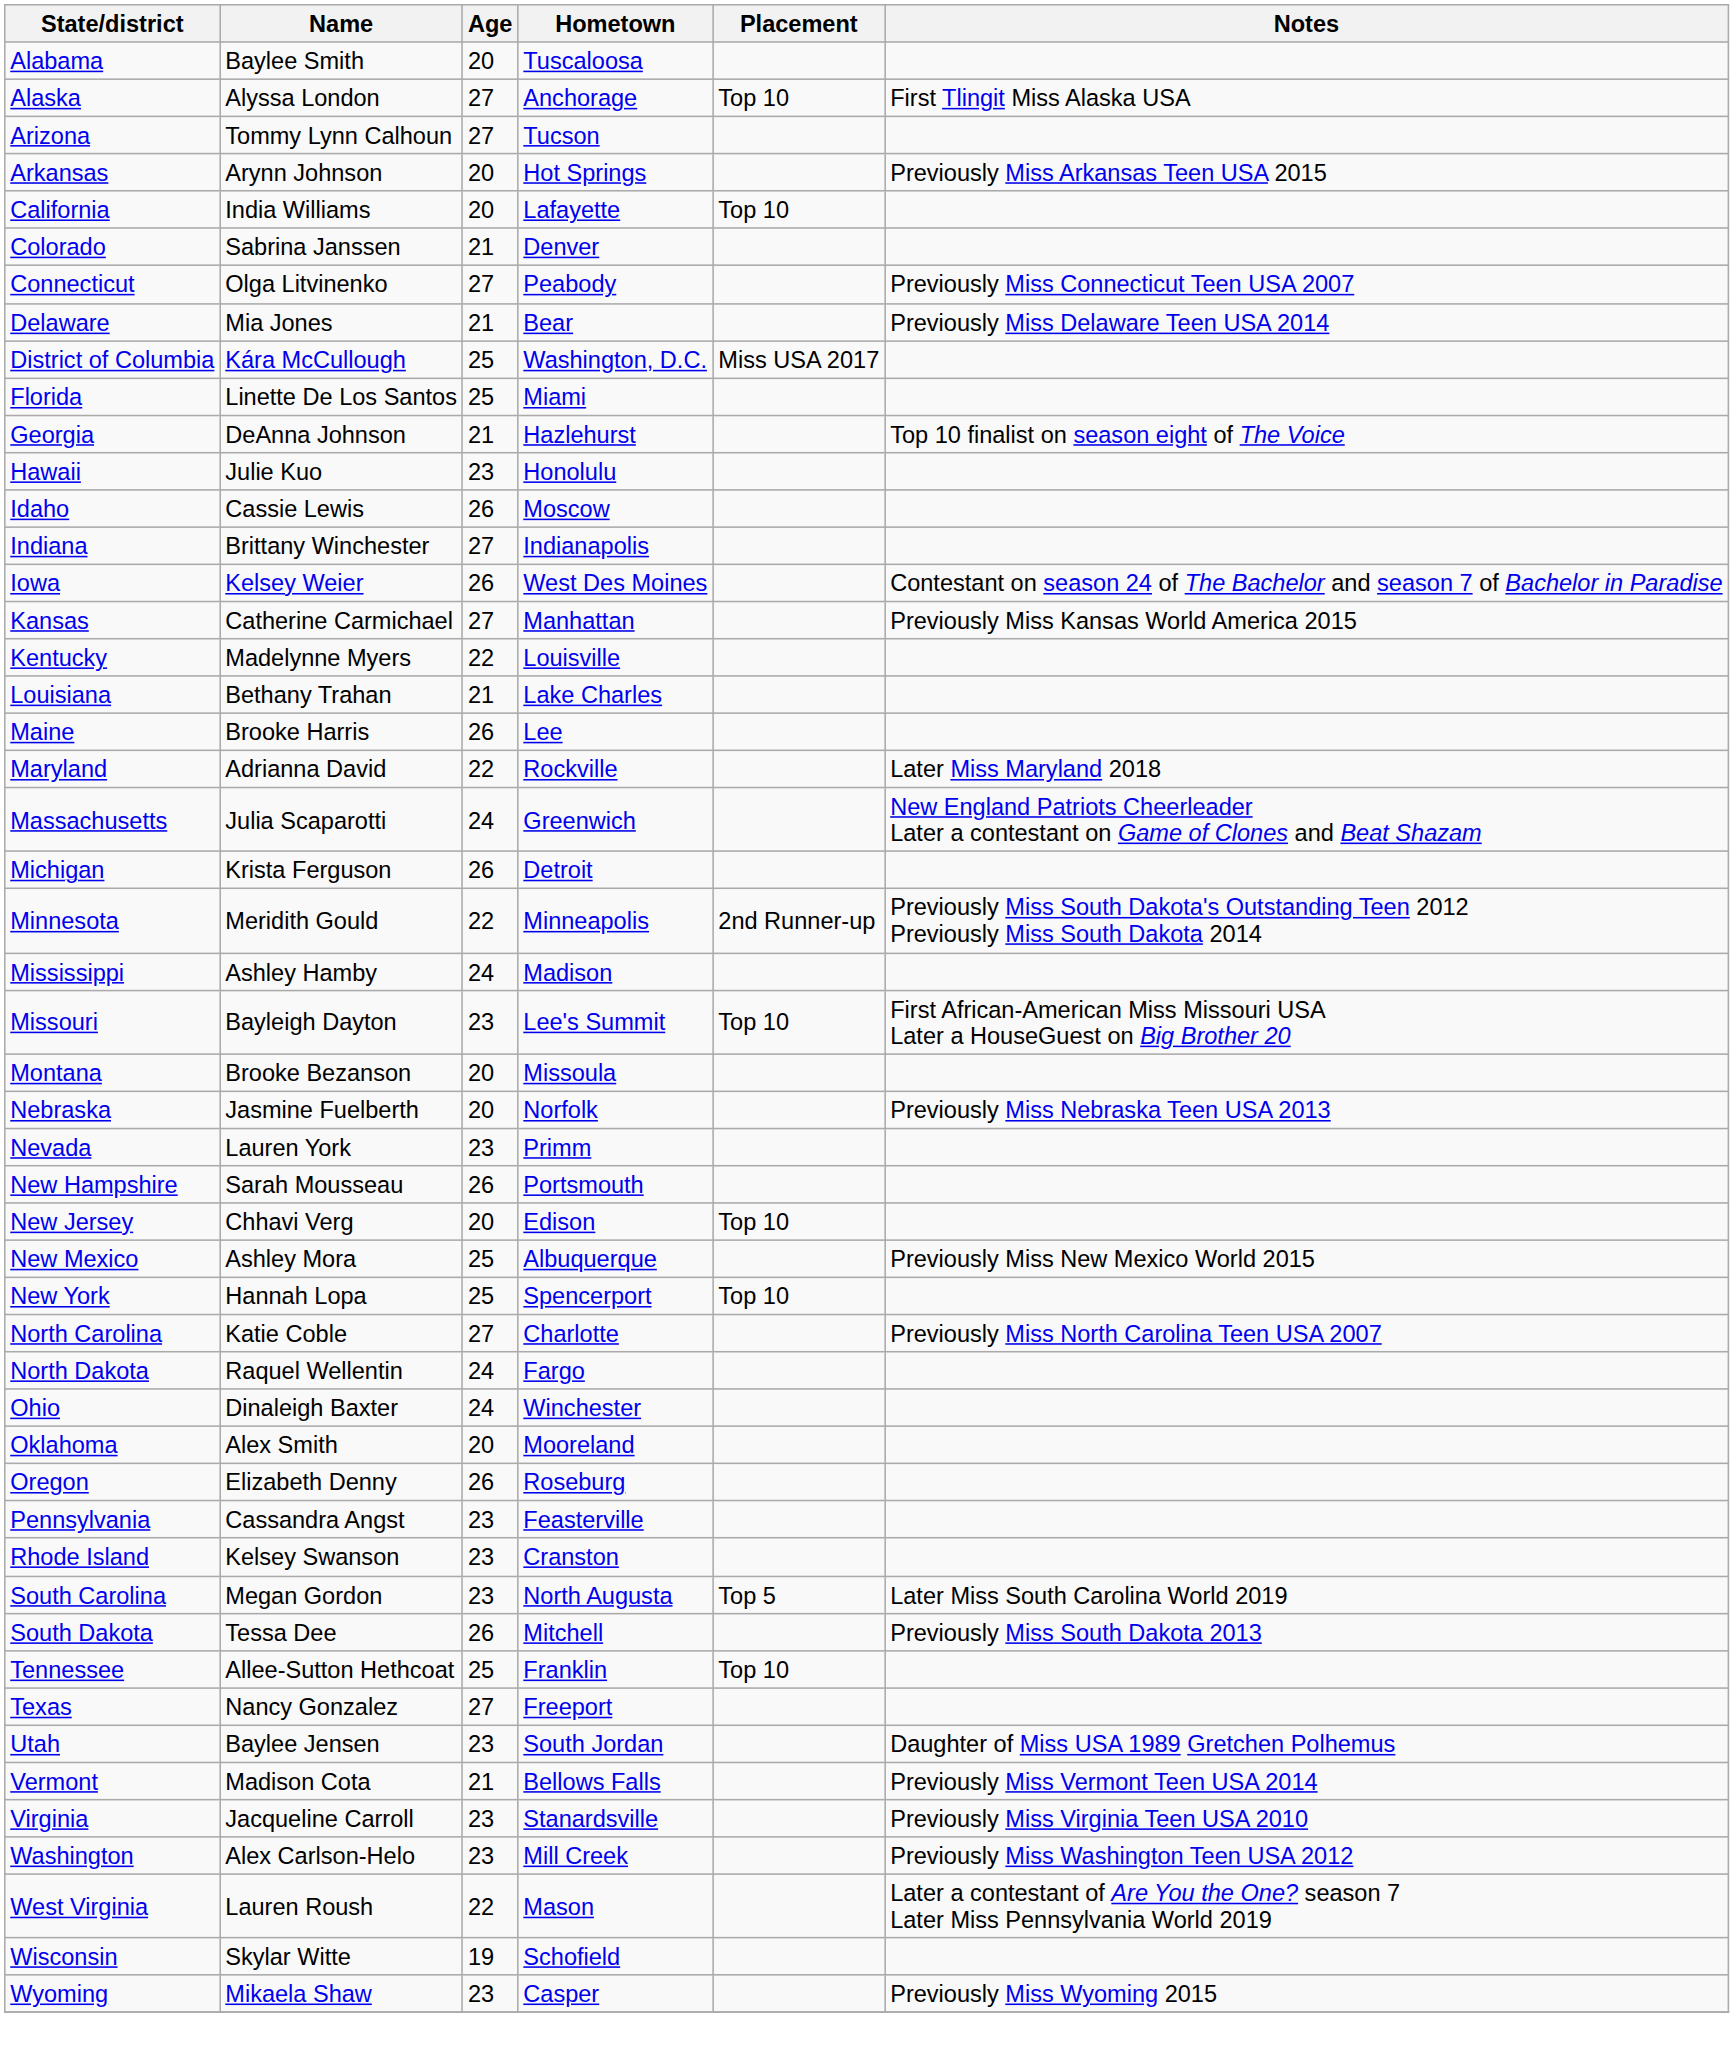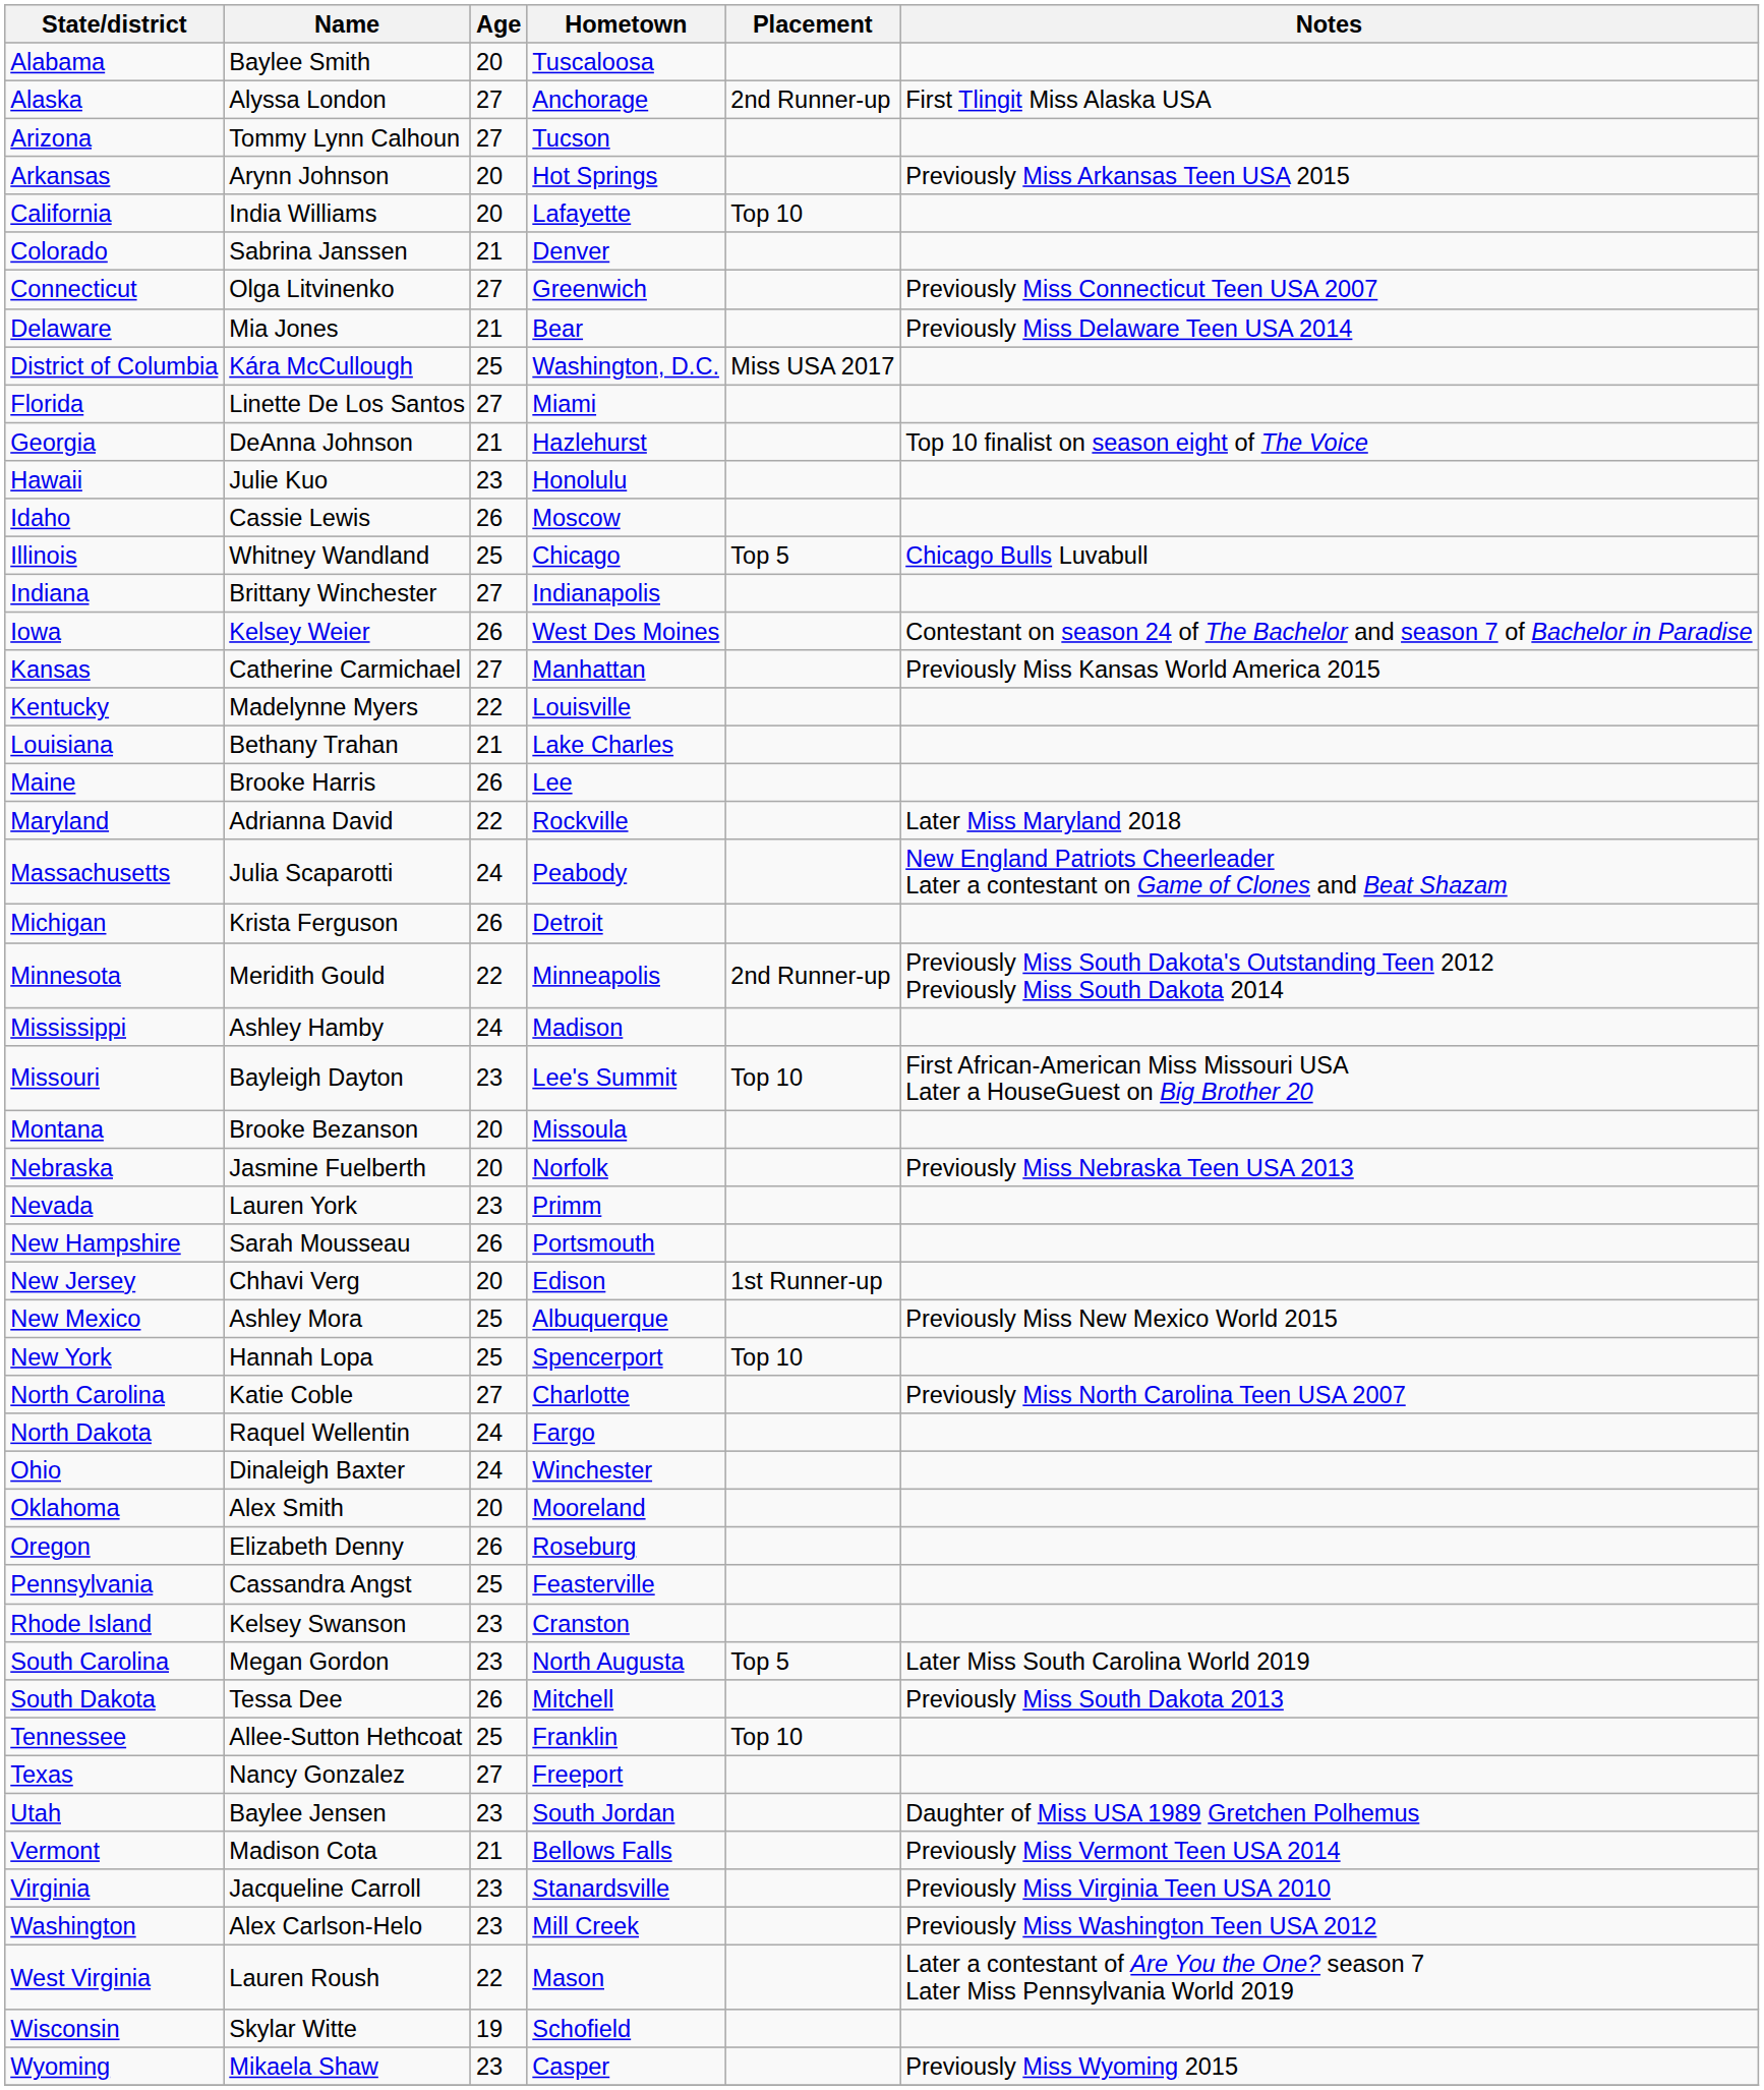 <table class="wikitable sortable" style="font-size: 95%;">
 <tr>
 <th>State/district</th>
 <th>Name</th>
 <th>Age</th>
 <th>Hometown</th>
 <th>Placement</th>
 <th>Notes</th>
 </tr>
 <tr>
 <td><a href='#'>Alabama</a></td>
 <td>Baylee Smith</td>
 <td>20</td>
 <td><a href='#'>Tuscaloosa</a></td>
 <td></td>
 <td></td>
 </tr>
 <tr>
 <td><a href='#'>Alaska</a></td>
 <td>Alyssa London</td>
 <td>27</td>
 <td><a href='#'>Anchorage</a></td>
-<td>Top 10</td>
+<td>2nd Runner-up</td>
 <td>First <a href='#'>Tlingit</a> Miss Alaska USA</td>
 </tr>
 <tr>
 <td><a href='#'>Arizona</a></td>
 <td>Tommy Lynn Calhoun</td>
 <td>27</td>
 <td><a href='#'>Tucson</a></td>
 <td></td>
 <td></td>
 </tr>
 <tr>
 <td><a href='#'>Arkansas</a></td>
 <td>Arynn Johnson</td>
 <td>20</td>
 <td><a href='#'>Hot Springs</a></td>
 <td></td>
 <td>Previously <a href='#'>Miss Arkansas Teen USA</a> 2015</td>
 </tr>
 <tr>
 <td><a href='#'>California</a></td>
 <td>India Williams</td>
 <td>20</td>
 <td><a href='#'>Lafayette</a></td>
 <td>Top 10</td>
 <td></td>
 </tr>
 <tr>
 <td><a href='#'>Colorado</a></td>
 <td>Sabrina Janssen</td>
 <td>21</td>
 <td><a href='#'>Denver</a></td>
 <td></td>
 <td></td>
 </tr>
 <tr>
 <td><a href='#'>Connecticut</a></td>
 <td>Olga Litvinenko</td>
 <td>27</td>
-<td><a href='#'>Peabody</a></td>
+<td><a href='#'>Greenwich</a></td>
 <td></td>
 <td>Previously <a href='#'>Miss Connecticut Teen USA 2007</a></td>
 </tr>
 <tr>
 <td><a href='#'>Delaware</a></td>
 <td>Mia Jones</td>
 <td>21</td>
 <td><a href='#'>Bear</a></td>
 <td></td>
 <td>Previously <a href='#'>Miss Delaware Teen USA 2014</a></td>
 </tr>
 <tr>
 <td><a href='#'>District of Columbia</a></td>
 <td><a href='#'>Kára McCullough</a></td>
 <td>25</td>
 <td><a href='#'>Washington, D.C.</a></td>
 <td>Miss USA 2017</td>
 <td></td>
 </tr>
 <tr>
 <td><a href='#'>Florida</a></td>
 <td>Linette De Los Santos</td>
-<td>25</td>
+<td>27</td>
 <td><a href='#'>Miami</a></td>
 <td></td>
 <td></td>
 </tr>
 <tr>
 <td><a href='#'>Georgia</a></td>
 <td>DeAnna Johnson</td>
 <td>21</td>
 <td><a href='#'>Hazlehurst</a></td>
 <td></td>
 <td>Top 10 finalist on <a href='#'>season eight</a> of <em><a href='#'>The Voice</a></em></td>
 </tr>
 <tr>
 <td><a href='#'>Hawaii</a></td>
 <td>Julie Kuo</td>
 <td>23</td>
 <td><a href='#'>Honolulu</a></td>
 <td></td>
 <td></td>
 </tr>
 <tr>
 <td><a href='#'>Idaho</a></td>
 <td>Cassie Lewis</td>
 <td>26</td>
 <td><a href='#'>Moscow</a></td>
 <td></td>
 <td></td>
+</tr>
+<tr>
+<td><a href='#'>Illinois</a></td>
+<td>Whitney Wandland</td>
+<td>25</td>
+<td><a href='#'>Chicago</a></td>
+<td>Top 5</td>
+<td><a href='#'>Chicago Bulls</a> Luvabull</td>
 </tr>
 <tr>
 <td><a href='#'>Indiana</a></td>
 <td>Brittany Winchester</td>
 <td>27</td>
 <td><a href='#'>Indianapolis</a></td>
 <td></td>
 <td></td>
 </tr>
 <tr>
 <td><a href='#'>Iowa</a></td>
 <td><a href='#'>Kelsey Weier</a></td>
 <td>26</td>
 <td><a href='#'>West Des Moines</a></td>
 <td></td>
 <td>Contestant on <a href='#'>season 24</a> of <em><a href='#'>The Bachelor</a></em> and <a href='#'>season 7</a> of <em><a href='#'>Bachelor in Paradise</a></em></td>
 </tr>
 <tr>
 <td><a href='#'>Kansas</a></td>
 <td>Catherine Carmichael</td>
 <td>27</td>
 <td><a href='#'>Manhattan</a></td>
 <td></td>
 <td>Previously Miss Kansas World America 2015</td>
 </tr>
 <tr>
 <td><a href='#'>Kentucky</a></td>
 <td>Madelynne Myers</td>
 <td>22</td>
 <td><a href='#'>Louisville</a></td>
 <td></td>
 <td></td>
 </tr>
 <tr>
 <td><a href='#'>Louisiana</a></td>
 <td>Bethany Trahan</td>
 <td>21</td>
 <td><a href='#'>Lake Charles</a></td>
 <td></td>
 <td></td>
 </tr>
 <tr>
 <td><a href='#'>Maine</a></td>
 <td>Brooke Harris</td>
 <td>26</td>
 <td><a href='#'>Lee</a></td>
 <td></td>
 <td></td>
 </tr>
 <tr>
 <td><a href='#'>Maryland</a></td>
 <td>Adrianna David</td>
 <td>22</td>
 <td><a href='#'>Rockville</a></td>
 <td></td>
 <td>Later <a href='#'>Miss Maryland</a> 2018</td>
 </tr>
 <tr>
 <td><a href='#'>Massachusetts</a></td>
 <td>Julia Scaparotti</td>
 <td>24</td>
-<td><a href='#'>Greenwich</a></td>
+<td><a href='#'>Peabody</a></td>
 <td></td>
 <td><a href='#'>New England Patriots Cheerleader</a><br>Later a contestant on <em><a href='#'>Game of Clones</a></em> and <em><a href='#'>Beat Shazam</a></em></td>
 </tr>
 <tr>
 <td><a href='#'>Michigan</a></td>
 <td>Krista Ferguson</td>
 <td>26</td>
 <td><a href='#'>Detroit</a></td>
 <td></td>
 <td></td>
 </tr>
 <tr>
 <td><a href='#'>Minnesota</a></td>
 <td>Meridith Gould</td>
 <td>22</td>
 <td><a href='#'>Minneapolis</a></td>
 <td>2nd Runner-up</td>
 <td>Previously <a href='#'>Miss South Dakota's Outstanding Teen</a> 2012<br>Previously <a href='#'>Miss South Dakota</a> 2014</td>
 </tr>
 <tr>
 <td><a href='#'>Mississippi</a></td>
 <td>Ashley Hamby</td>
 <td>24</td>
 <td><a href='#'>Madison</a></td>
 <td></td>
 <td></td>
 </tr>
 <tr>
 <td><a href='#'>Missouri</a></td>
 <td>Bayleigh Dayton</td>
 <td>23</td>
 <td><a href='#'>Lee's Summit</a></td>
 <td>Top 10</td>
 <td>First African-American Miss Missouri USA<br>Later a HouseGuest on <em><a href='#'>Big Brother 20</a></em></td>
 </tr>
 <tr>
 <td><a href='#'>Montana</a></td>
 <td>Brooke Bezanson</td>
 <td>20</td>
 <td><a href='#'>Missoula</a></td>
 <td></td>
 <td></td>
 </tr>
 <tr>
 <td><a href='#'>Nebraska</a></td>
 <td>Jasmine Fuelberth</td>
 <td>20</td>
 <td><a href='#'>Norfolk</a></td>
 <td></td>
 <td>Previously <a href='#'>Miss Nebraska Teen USA 2013</a></td>
 </tr>
 <tr>
 <td><a href='#'>Nevada</a></td>
 <td>Lauren York</td>
 <td>23</td>
 <td><a href='#'> Primm</a></td>
 <td></td>
 <td></td>
 </tr>
 <tr>
 <td><a href='#'>New Hampshire</a></td>
 <td>Sarah Mousseau</td>
 <td>26</td>
 <td><a href='#'>Portsmouth</a></td>
 <td></td>
 <td></td>
 </tr>
 <tr>
 <td><a href='#'>New Jersey</a></td>
 <td>Chhavi Verg</td>
 <td>20</td>
 <td><a href='#'>Edison</a></td>
-<td>Top 10</td>
+<td>1st Runner-up</td>
 <td></td>
 </tr>
 <tr>
 <td><a href='#'>New Mexico</a></td>
 <td>Ashley Mora</td>
 <td>25</td>
 <td><a href='#'>Albuquerque</a></td>
 <td></td>
 <td>Previously Miss New Mexico World 2015</td>
 </tr>
 <tr>
 <td><a href='#'>New York</a></td>
 <td>Hannah Lopa</td>
 <td>25</td>
 <td><a href='#'>Spencerport</a></td>
 <td>Top 10</td>
 <td></td>
 </tr>
 <tr>
 <td><a href='#'>North Carolina</a></td>
 <td>Katie Coble</td>
 <td>27</td>
 <td><a href='#'>Charlotte</a></td>
 <td></td>
 <td>Previously <a href='#'>Miss North Carolina Teen USA 2007</a></td>
 </tr>
 <tr>
 <td><a href='#'>North Dakota</a></td>
 <td>Raquel Wellentin</td>
 <td>24</td>
 <td><a href='#'>Fargo</a></td>
 <td></td>
 <td></td>
 </tr>
 <tr>
 <td><a href='#'>Ohio</a></td>
 <td>Dinaleigh Baxter</td>
 <td>24</td>
 <td><a href='#'>Winchester</a></td>
 <td></td>
 <td></td>
 </tr>
 <tr>
 <td><a href='#'>Oklahoma</a></td>
 <td>Alex Smith</td>
 <td>20</td>
 <td><a href='#'>Mooreland</a></td>
 <td></td>
 <td></td>
 </tr>
 <tr>
 <td><a href='#'>Oregon</a></td>
 <td>Elizabeth Denny</td>
 <td>26</td>
 <td><a href='#'>Roseburg</a></td>
 <td></td>
 <td></td>
 </tr>
 <tr>
 <td><a href='#'>Pennsylvania</a></td>
 <td>Cassandra Angst</td>
-<td>23</td>
+<td>25</td>
 <td><a href='#'>Feasterville</a></td>
 <td></td>
 <td></td>
 </tr>
 <tr>
 <td><a href='#'>Rhode Island</a></td>
 <td>Kelsey Swanson</td>
 <td>23</td>
 <td><a href='#'>Cranston</a></td>
 <td></td>
 <td></td>
 </tr>
 <tr>
 <td><a href='#'>South Carolina</a></td>
 <td>Megan Gordon</td>
 <td>23</td>
 <td><a href='#'>North Augusta</a></td>
 <td>Top 5</td>
 <td>Later Miss South Carolina World 2019</td>
 </tr>
 <tr>
 <td><a href='#'>South Dakota</a></td>
 <td>Tessa Dee</td>
 <td>26</td>
 <td><a href='#'>Mitchell</a></td>
 <td></td>
 <td>Previously <a href='#'>Miss South Dakota 2013</a></td>
 </tr>
 <tr>
 <td><a href='#'>Tennessee</a></td>
 <td>Allee-Sutton Hethcoat</td>
 <td>25</td>
 <td><a href='#'>Franklin</a></td>
 <td>Top 10</td>
 <td></td>
 </tr>
 <tr>
 <td><a href='#'>Texas</a></td>
 <td>Nancy Gonzalez</td>
 <td>27</td>
 <td><a href='#'>Freeport</a></td>
 <td></td>
 <td></td>
 </tr>
 <tr>
 <td><a href='#'>Utah</a></td>
 <td>Baylee Jensen</td>
 <td>23</td>
 <td><a href='#'>South Jordan</a></td>
 <td></td>
 <td>Daughter of <a href='#'>Miss USA 1989</a> <a href='#'>Gretchen Polhemus</a></td>
 </tr>
 <tr>
 <td><a href='#'>Vermont</a></td>
 <td>Madison Cota</td>
 <td>21</td>
 <td><a href='#'>Bellows Falls</a></td>
 <td></td>
 <td>Previously <a href='#'>Miss Vermont Teen USA 2014</a></td>
 </tr>
 <tr>
 <td><a href='#'>Virginia</a></td>
 <td>Jacqueline Carroll</td>
 <td>23</td>
 <td><a href='#'>Stanardsville</a></td>
 <td></td>
 <td>Previously <a href='#'>Miss Virginia Teen USA 2010</a></td>
 </tr>
 <tr>
 <td><a href='#'>Washington</a></td>
 <td>Alex Carlson-Helo</td>
 <td>23</td>
 <td><a href='#'>Mill Creek</a></td>
 <td></td>
 <td>Previously <a href='#'>Miss Washington Teen USA 2012</a></td>
 </tr>
 <tr>
 <td><a href='#'>West Virginia</a></td>
 <td>Lauren Roush</td>
 <td>22</td>
 <td><a href='#'>Mason</a></td>
 <td></td>
 <td>Later a contestant of <em><a href='#'>Are You the One?</a></em> season 7<br>Later Miss Pennsylvania World 2019</td>
 </tr>
 <tr>
 <td><a href='#'>Wisconsin</a></td>
 <td>Skylar Witte</td>
 <td>19</td>
 <td><a href='#'>Schofield</a></td>
 <td></td>
 <td></td>
 </tr>
 <tr>
 <td><a href='#'>Wyoming</a></td>
 <td><a href='#'>Mikaela Shaw</a></td>
 <td>23</td>
 <td><a href='#'>Casper</a></td>
 <td></td>
 <td>Previously <a href='#'>Miss Wyoming</a> 2015</td>
 </tr>
 <tr>
 </tr>
 </table>
